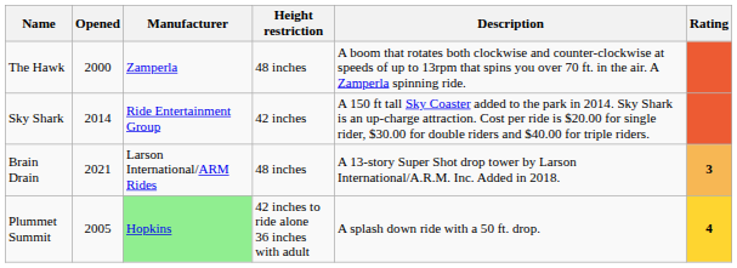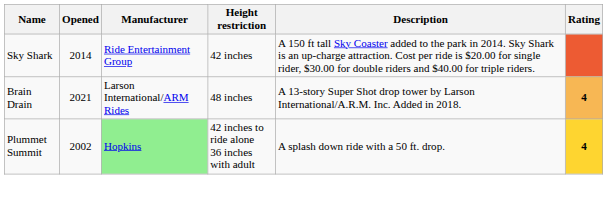 <table class="wikitable sortable">
 <tr>
 <th>Name</th>
 <th>Opened</th>
 <th>Manufacturer</th>
 <th>Height restriction</th>
 <th>Description</th>
 <th>Rating</th>
-</tr>
-<tr>
-<td>The Hawk</td>
-<td style="text-align:center">2000</td>
-<td><a href='#'>Zamperla</a></td>
-<td>48 inches</td>
-<td>A boom that rotates both clockwise and counter-clockwise at speeds of up to 13rpm that spins you over 70 ft. in the air.  A <a href='#'>Zamperla</a> spinning ride.</td>
-<td bgcolor="#ED5B33" align=center><strong></strong></td>
 </tr>
 <tr>
 <td>Sky Shark</td>
 <td style="text-align:center">2014</td>
 <td><a href='#'>Ride Entertainment Group</a></td>
 <td>42 inches</td>
 <td>A 150 ft tall <a href='#'>Sky Coaster</a> added to the park in 2014.  Sky Shark is an up-charge attraction. Cost per ride is $20.00 for single rider, $30.00 for double riders and $40.00 for triple riders.</td>
 <td bgcolor="#ED5B33" align=center><strong></strong></td>
 </tr>
 <tr>
 <td>Brain Drain</td>
 <td style="text-align:center">2021</td>
 <td>Larson International/<a href='#'>ARM Rides</a></td>
 <td>48 inches</td>
 <td>A 13-story Super Shot drop tower by Larson International/A.R.M. Inc. Added in 2018.</td>
-<td bgcolor="#F7B754" align=center><strong>3</strong></td>
+<td bgcolor="#F7B754" align=center><strong>4</strong></td>
 </tr>
 <tr>
 <td>Plummet Summit</td>
-<td style="text-align:center">2005</td>
+<td style="text-align:center">2002</td>
 <td style="background: lightgreen;"><a href='#'>Hopkins</a></td>
 <td>42 inches to ride alone<br>36 inches with adult</td>
 <td>A splash down ride with a 50 ft. drop.</td>
 <td bgcolor="#FED530" align=center><strong>4</strong></td>
 </tr>
 </table>
